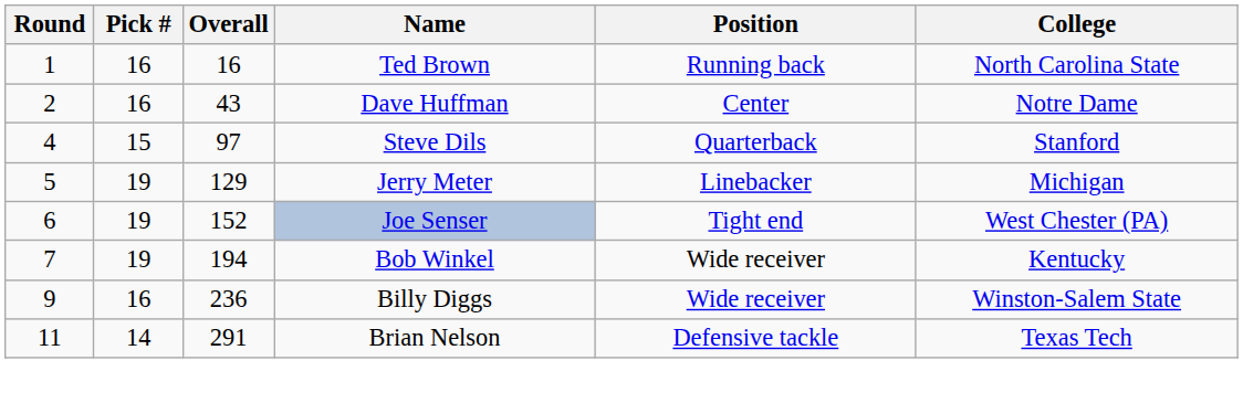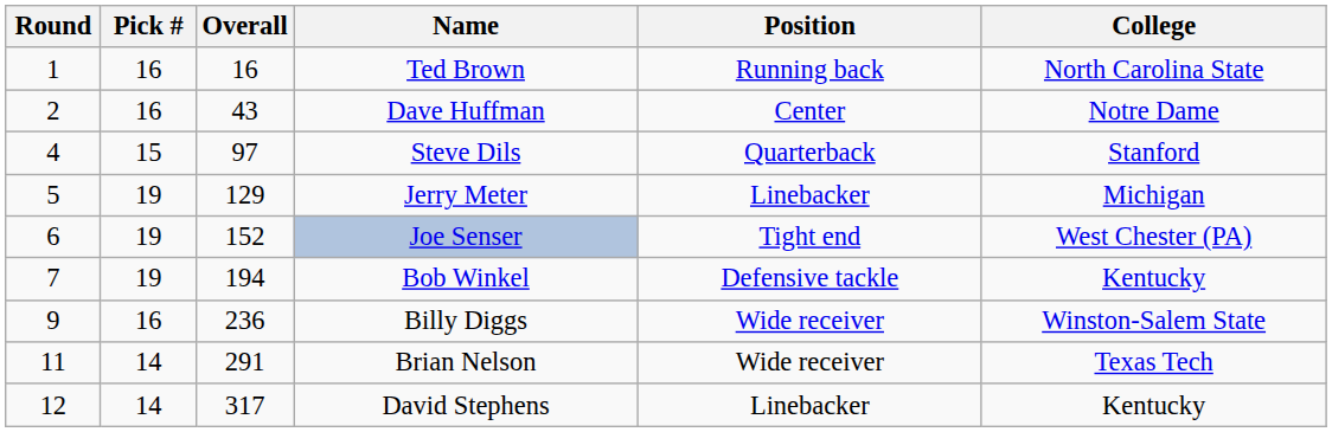 <table class="wikitable sortable" style="text-align:center">
 <tr>
 <th width=50px>Round</th>
 <th width=50px>Pick #</th>
 <th width=50px>Overall</th>
 <th width=200px>Name</th>
 <th width=200px>Position</th>
 <th width=200px>College</th>
 </tr>
 <tr>
 <td>1</td>
 <td>16</td>
 <td>16</td>
 <td><a href='#'>Ted Brown</a></td>
 <td><a href='#'>Running back</a></td>
 <td><a href='#'>North Carolina State</a></td>
 </tr>
 <tr>
 <td>2</td>
 <td>16</td>
 <td>43</td>
 <td><a href='#'>Dave Huffman</a></td>
 <td><a href='#'>Center</a></td>
 <td><a href='#'>Notre Dame</a></td>
 </tr>
 <tr>
 <td>4</td>
 <td>15</td>
 <td>97</td>
 <td><a href='#'>Steve Dils</a></td>
 <td><a href='#'>Quarterback</a></td>
 <td><a href='#'>Stanford</a></td>
 </tr>
 <tr>
 <td>5</td>
 <td>19</td>
 <td>129</td>
 <td><a href='#'>Jerry Meter</a></td>
 <td><a href='#'>Linebacker</a></td>
 <td><a href='#'>Michigan</a></td>
 </tr>
 <tr>
 <td>6</td>
 <td>19</td>
 <td>152</td>
 <td bgcolor=lightsteelblue><a href='#'>Joe Senser</a></td>
 <td><a href='#'>Tight end</a></td>
 <td><a href='#'>West Chester (PA)</a></td>
 </tr>
 <tr>
 <td>7</td>
 <td>19</td>
 <td>194</td>
 <td><a href='#'>Bob Winkel</a></td>
-<td>Wide receiver</td>
+<td><a href='#'>Defensive tackle</a></td>
 <td><a href='#'>Kentucky</a></td>
 </tr>
 <tr>
 <td>9</td>
 <td>16</td>
 <td>236</td>
 <td>Billy Diggs</td>
 <td><a href='#'>Wide receiver</a></td>
 <td><a href='#'>Winston-Salem State</a></td>
 </tr>
 <tr>
 <td>11</td>
 <td>14</td>
 <td>291</td>
 <td>Brian Nelson</td>
-<td><a href='#'>Defensive tackle</a></td>
+<td>Wide receiver</td>
 <td><a href='#'>Texas Tech</a></td>
 </tr>
+<tr>
+<td>12</td>
+<td>14</td>
+<td>317</td>
+<td>David Stephens</td>
+<td>Linebacker</td>
+<td>Kentucky</td>
+</tr>
 </table>
